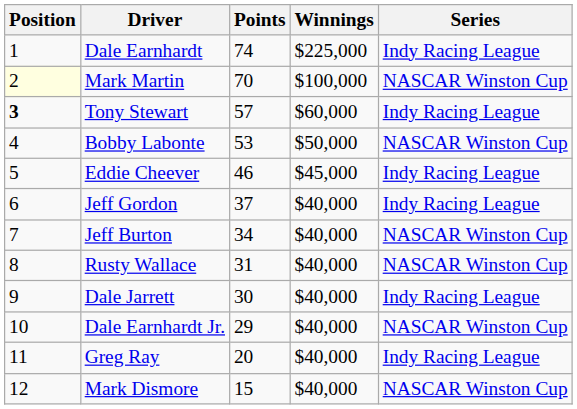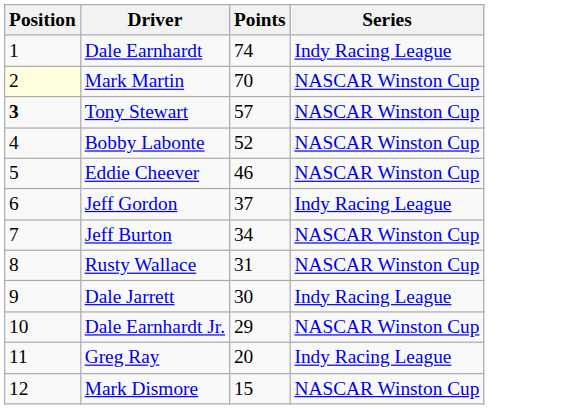 <table class="wikitable">
 <tr>
 <th>Position</th>
 <th>Driver</th>
 <th>Points</th>
-<th>Winnings</th>
 <th>Series</th>
 </tr>
 <tr>
 <td>1</td>
 <td> <a href='#'>Dale Earnhardt</a></td>
 <td>74</td>
-<td>$225,000</td>
 <td><a href='#'>Indy Racing League</a></td>
 </tr>
 <tr>
 <td style="background: lightyellow;">2</td>
 <td> <a href='#'>Mark Martin</a></td>
 <td>70</td>
-<td>$100,000</td>
 <td><a href='#'>NASCAR Winston Cup</a></td>
 </tr>
 <tr>
 <td><strong>3</strong></td>
 <td> <a href='#'>Tony Stewart</a></td>
 <td>57</td>
-<td>$60,000</td>
-<td><a href='#'>Indy Racing League</a></td>
+<td><a href='#'>NASCAR Winston Cup</a></td>
 </tr>
 <tr>
 <td>4</td>
 <td> <a href='#'>Bobby Labonte</a></td>
-<td>53</td>
-<td>$50,000</td>
+<td>52</td>
 <td><a href='#'>NASCAR Winston Cup</a></td>
 </tr>
 <tr>
 <td>5</td>
 <td> <a href='#'>Eddie Cheever</a></td>
 <td>46</td>
-<td>$45,000</td>
-<td><a href='#'>Indy Racing League</a></td>
+<td><a href='#'>NASCAR Winston Cup</a></td>
 </tr>
 <tr>
 <td>6</td>
 <td> <a href='#'>Jeff Gordon</a></td>
 <td>37</td>
-<td>$40,000</td>
 <td><a href='#'>Indy Racing League</a></td>
 </tr>
 <tr>
 <td>7</td>
 <td> <a href='#'>Jeff Burton</a></td>
 <td>34</td>
-<td>$40,000</td>
 <td><a href='#'>NASCAR Winston Cup</a></td>
 </tr>
 <tr>
 <td>8</td>
 <td> <a href='#'>Rusty Wallace</a></td>
 <td>31</td>
-<td>$40,000</td>
 <td><a href='#'>NASCAR Winston Cup</a></td>
 </tr>
 <tr>
 <td>9</td>
 <td> <a href='#'>Dale Jarrett</a></td>
 <td>30</td>
-<td>$40,000</td>
 <td><a href='#'>Indy Racing League</a></td>
 </tr>
 <tr>
 <td>10</td>
 <td> <a href='#'>Dale Earnhardt Jr.</a></td>
 <td>29</td>
-<td>$40,000</td>
 <td><a href='#'>NASCAR Winston Cup</a></td>
 </tr>
 <tr>
 <td>11</td>
 <td> <a href='#'>Greg Ray</a></td>
 <td>20</td>
-<td>$40,000</td>
 <td><a href='#'>Indy Racing League</a></td>
 </tr>
 <tr>
 <td>12</td>
 <td> <a href='#'>Mark Dismore</a></td>
 <td>15</td>
-<td>$40,000</td>
 <td><a href='#'>NASCAR Winston Cup</a></td>
 </tr>
 </table>
